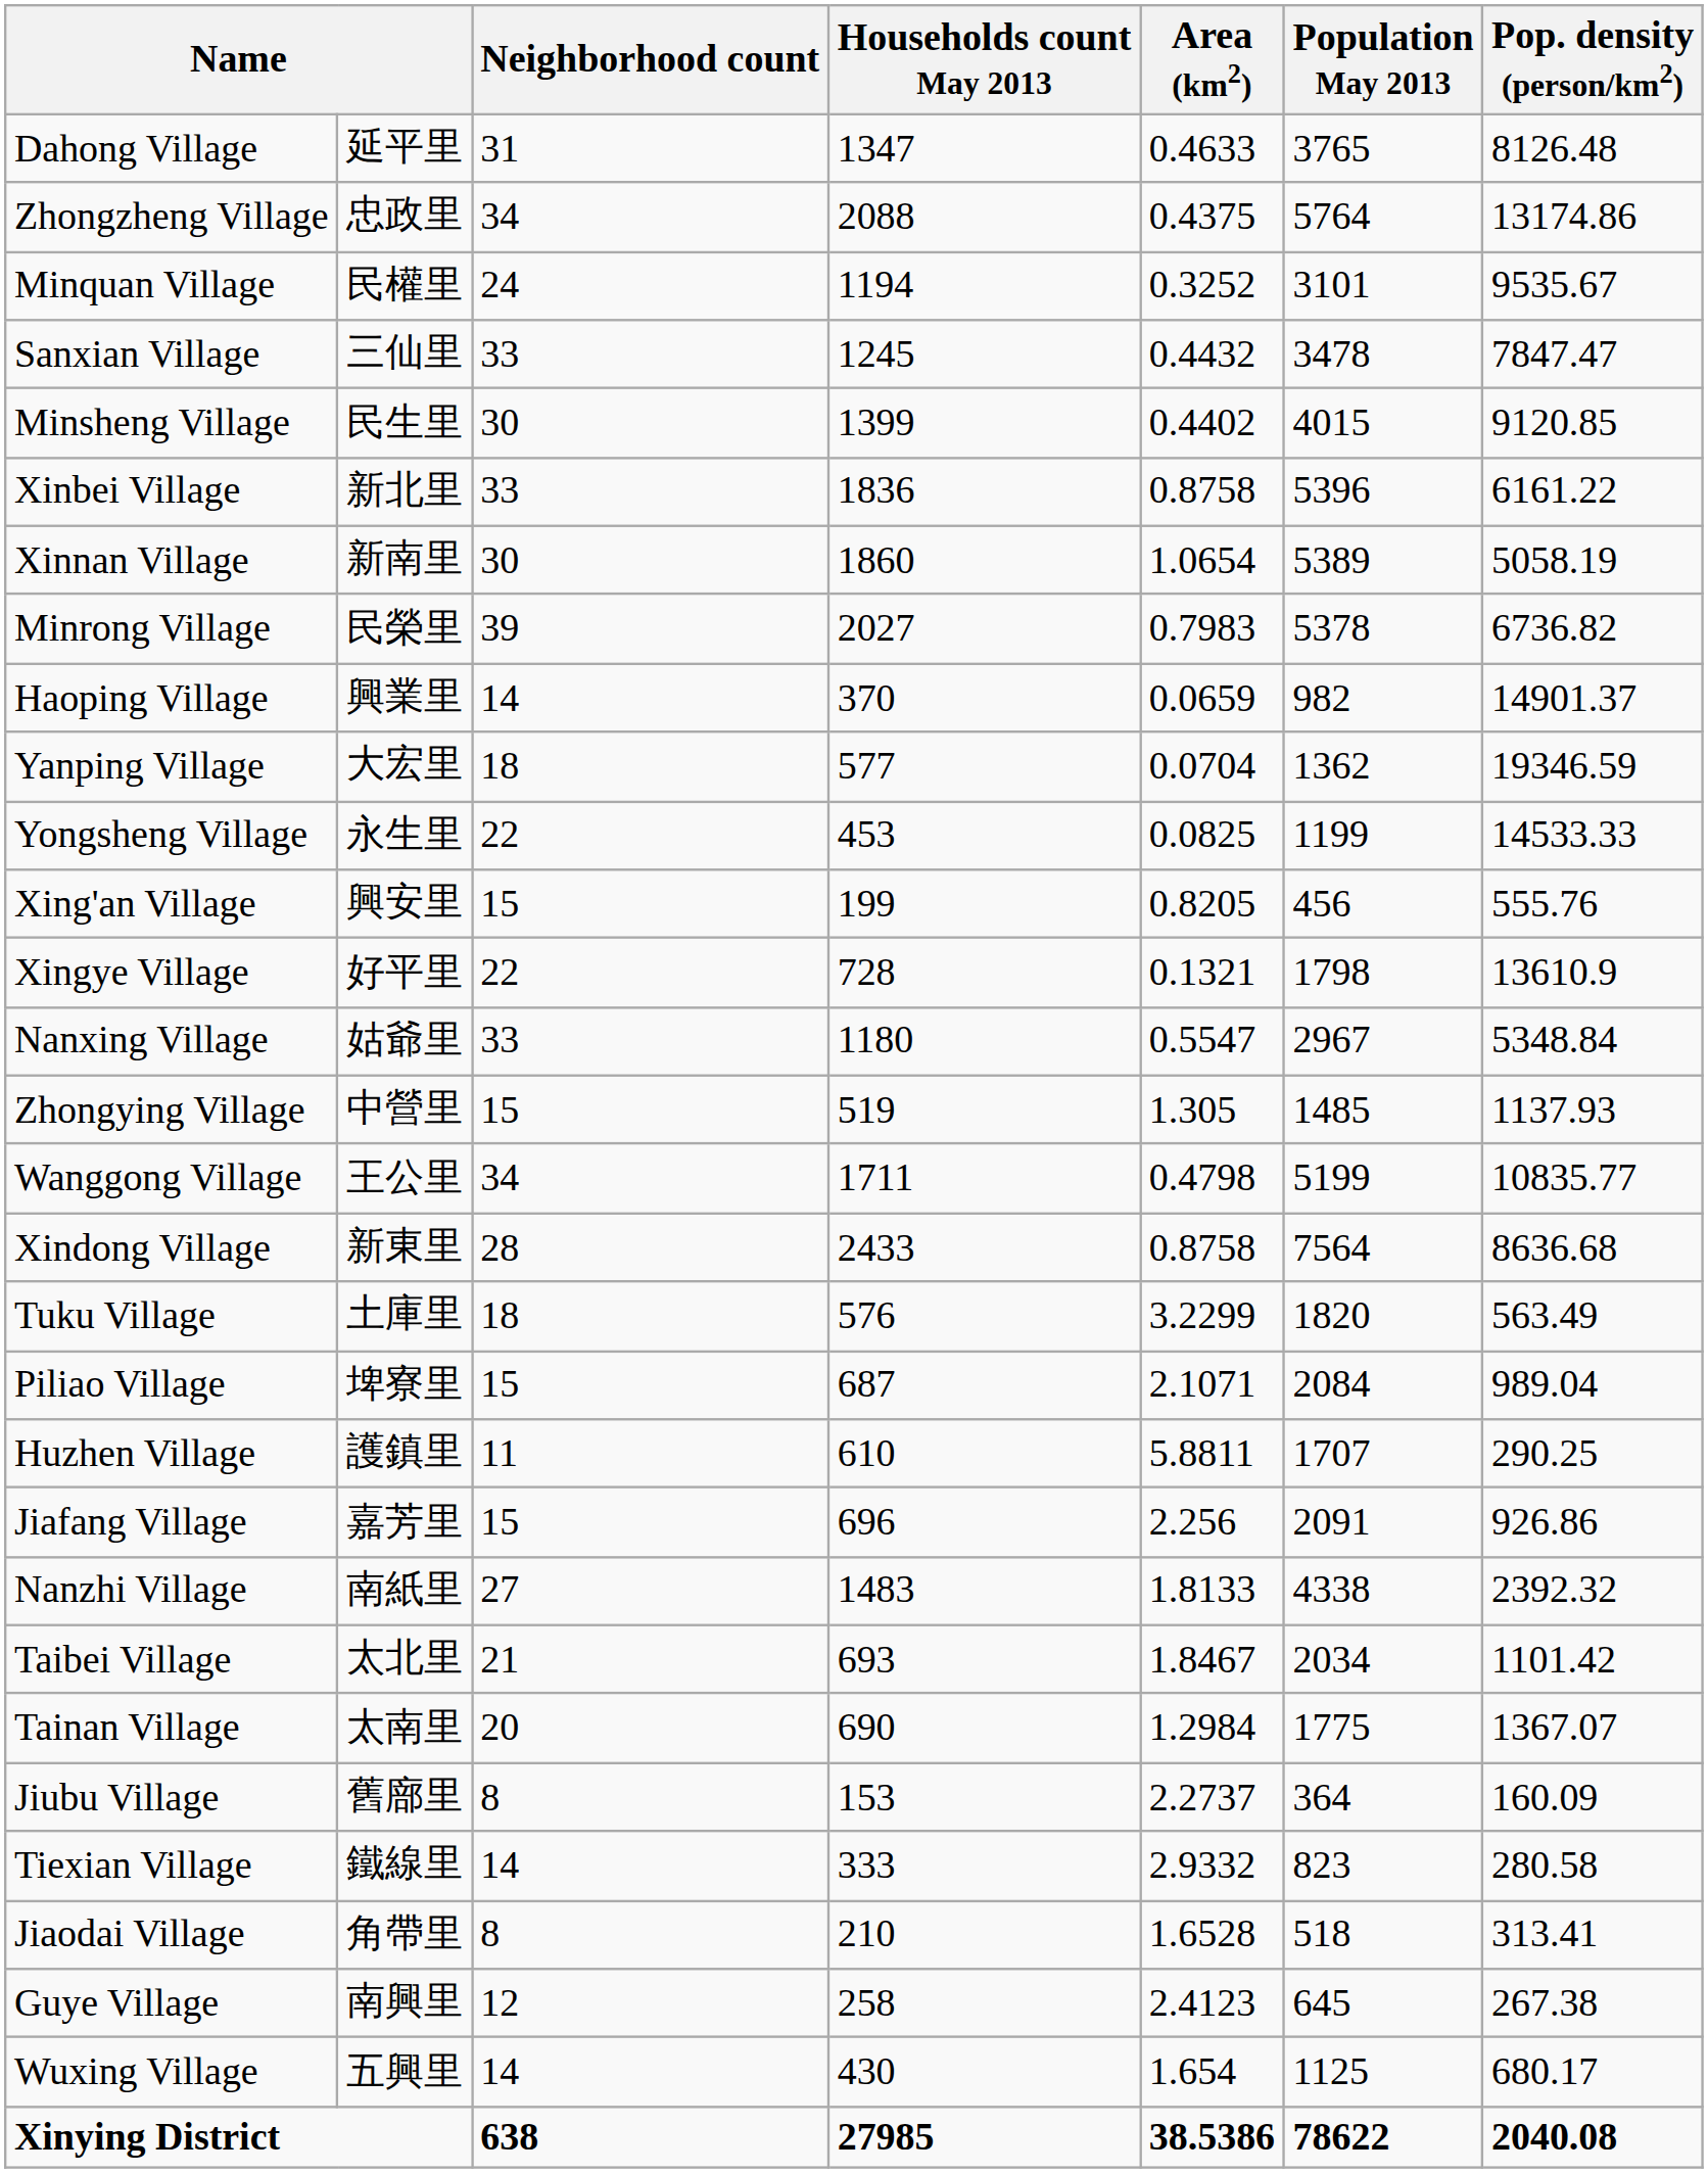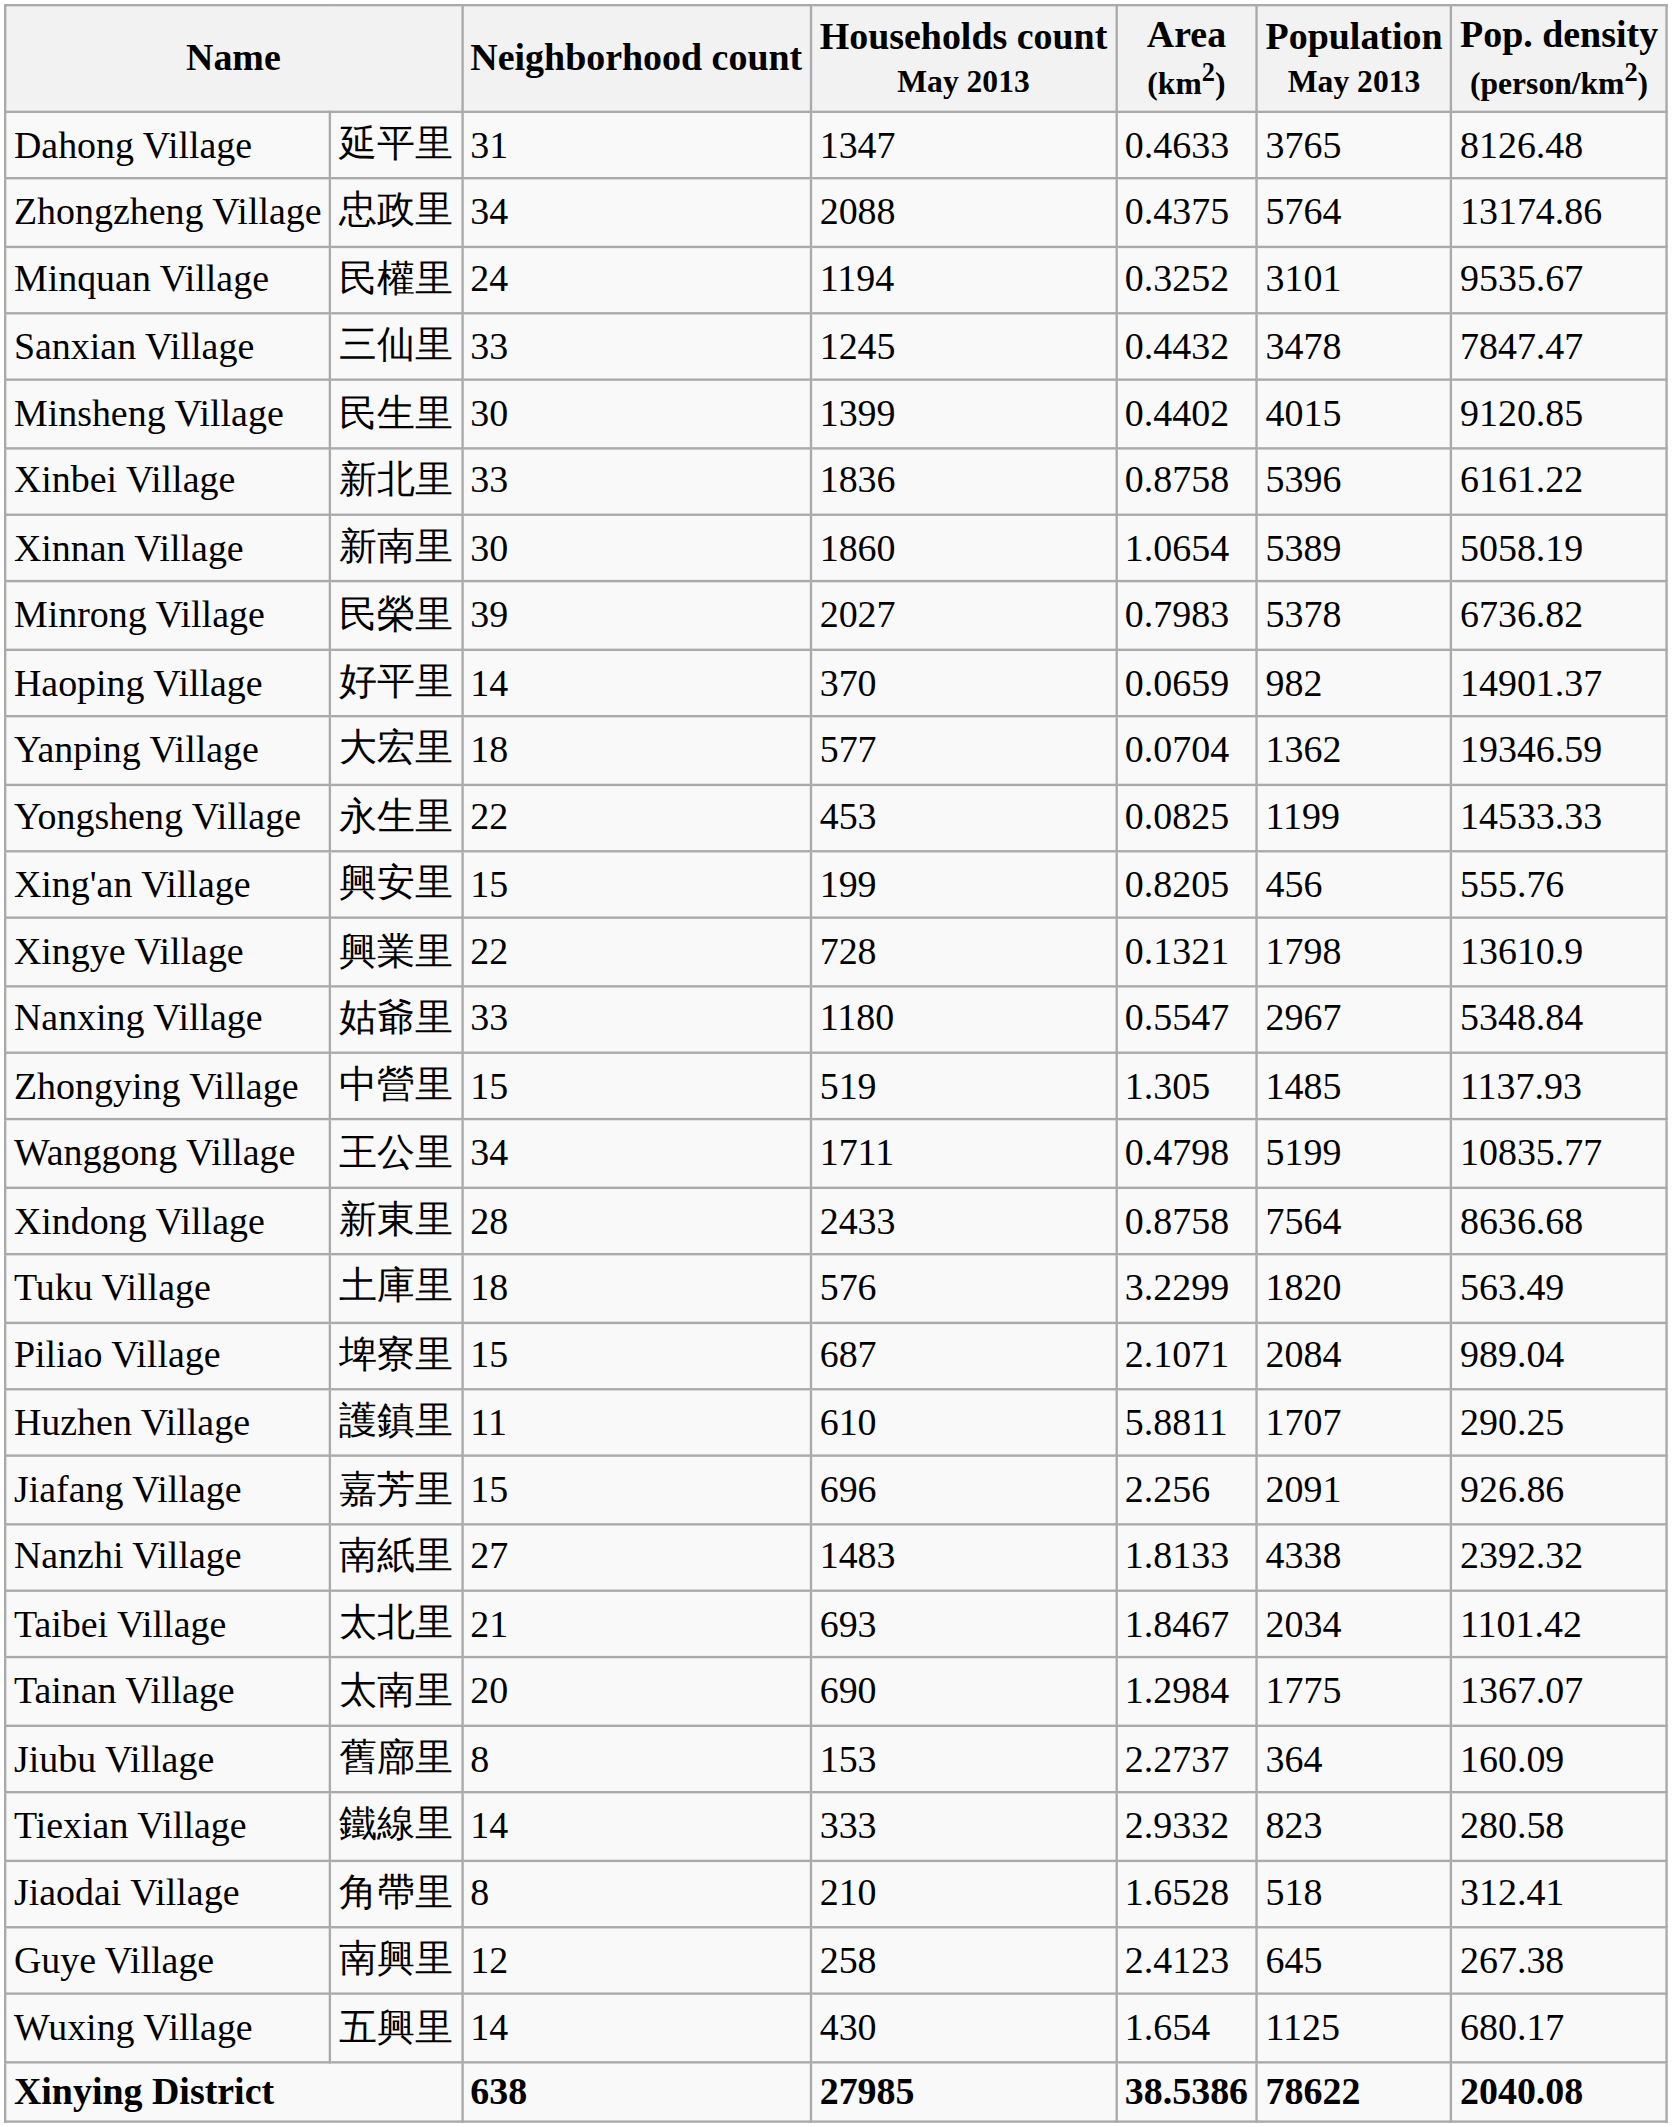 <table class="wikitable sortable">
 <tr>
 <th colspan=2>Name</th>
 <th>Neighborhood count</th>
 <th>Households count<br><small>May 2013</small></th>
 <th>Area<br><small>(km<sup>2</sup>)</small></th>
 <th>Population<br><small>May 2013</small></th>
 <th>Pop. density<br><small>(person/km<sup>2</sup>)</small></th>
 </tr>
 <tr>
 <td>Dahong Village</td>
 <td>延平里</td>
 <td>31</td>
 <td>1347</td>
 <td>0.4633</td>
 <td>3765</td>
 <td>8126.48</td>
 </tr>
 <tr>
 <td>Zhongzheng Village</td>
 <td>忠政里</td>
 <td>34</td>
 <td>2088</td>
 <td>0.4375</td>
 <td>5764</td>
 <td>13174.86</td>
 </tr>
 <tr>
 <td>Minquan Village</td>
 <td>民權里</td>
 <td>24</td>
 <td>1194</td>
 <td>0.3252</td>
 <td>3101</td>
 <td>9535.67</td>
 </tr>
 <tr>
 <td>Sanxian Village</td>
 <td>三仙里</td>
 <td>33</td>
 <td>1245</td>
 <td>0.4432</td>
 <td>3478</td>
 <td>7847.47</td>
 </tr>
 <tr>
 <td>Minsheng Village</td>
 <td>民生里</td>
 <td>30</td>
 <td>1399</td>
 <td>0.4402</td>
 <td>4015</td>
 <td>9120.85</td>
 </tr>
 <tr>
 <td>Xinbei Village</td>
 <td>新北里</td>
 <td>33</td>
 <td>1836</td>
 <td>0.8758</td>
 <td>5396</td>
 <td>6161.22</td>
 </tr>
 <tr>
 <td>Xinnan Village</td>
 <td>新南里</td>
 <td>30</td>
 <td>1860</td>
 <td>1.0654</td>
 <td>5389</td>
 <td>5058.19</td>
 </tr>
 <tr>
 <td>Minrong Village</td>
 <td>民榮里</td>
 <td>39</td>
 <td>2027</td>
 <td>0.7983</td>
 <td>5378</td>
 <td>6736.82</td>
 </tr>
 <tr>
 <td>Haoping Village</td>
-<td>興業里</td>
+<td>好平里</td>
 <td>14</td>
 <td>370</td>
 <td>0.0659</td>
 <td>982</td>
 <td>14901.37</td>
 </tr>
 <tr>
 <td>Yanping Village</td>
 <td>大宏里</td>
 <td>18</td>
 <td>577</td>
 <td>0.0704</td>
 <td>1362</td>
 <td>19346.59</td>
 </tr>
 <tr>
 <td>Yongsheng Village</td>
 <td>永生里</td>
 <td>22</td>
 <td>453</td>
 <td>0.0825</td>
 <td>1199</td>
 <td>14533.33</td>
 </tr>
 <tr>
 <td>Xing'an Village</td>
 <td>興安里</td>
 <td>15</td>
 <td>199</td>
 <td>0.8205</td>
 <td>456</td>
 <td>555.76</td>
 </tr>
 <tr>
 <td>Xingye Village</td>
-<td>好平里</td>
+<td>興業里</td>
 <td>22</td>
 <td>728</td>
 <td>0.1321</td>
 <td>1798</td>
 <td>13610.9</td>
 </tr>
 <tr>
 <td>Nanxing Village</td>
 <td>姑爺里</td>
 <td>33</td>
 <td>1180</td>
 <td>0.5547</td>
 <td>2967</td>
 <td>5348.84</td>
 </tr>
 <tr>
 <td>Zhongying Village</td>
 <td>中營里</td>
 <td>15</td>
 <td>519</td>
 <td>1.305</td>
 <td>1485</td>
 <td>1137.93</td>
 </tr>
 <tr>
 <td>Wanggong Village</td>
 <td>王公里</td>
 <td>34</td>
 <td>1711</td>
 <td>0.4798</td>
 <td>5199</td>
 <td>10835.77</td>
 </tr>
 <tr>
 <td>Xindong Village</td>
 <td>新東里</td>
 <td>28</td>
 <td>2433</td>
 <td>0.8758</td>
 <td>7564</td>
 <td>8636.68</td>
 </tr>
 <tr>
 <td>Tuku Village</td>
 <td>土庫里</td>
 <td>18</td>
 <td>576</td>
 <td>3.2299</td>
 <td>1820</td>
 <td>563.49</td>
 </tr>
 <tr>
 <td>Piliao Village</td>
 <td>埤寮里</td>
 <td>15</td>
 <td>687</td>
 <td>2.1071</td>
 <td>2084</td>
 <td>989.04</td>
 </tr>
 <tr>
 <td>Huzhen Village</td>
 <td>護鎮里</td>
 <td>11</td>
 <td>610</td>
 <td>5.8811</td>
 <td>1707</td>
 <td>290.25</td>
 </tr>
 <tr>
 <td>Jiafang Village</td>
 <td>嘉芳里</td>
 <td>15</td>
 <td>696</td>
 <td>2.256</td>
 <td>2091</td>
 <td>926.86</td>
 </tr>
 <tr>
 <td>Nanzhi Village</td>
 <td>南紙里</td>
 <td>27</td>
 <td>1483</td>
 <td>1.8133</td>
 <td>4338</td>
 <td>2392.32</td>
 </tr>
 <tr>
 <td>Taibei Village</td>
 <td>太北里</td>
 <td>21</td>
 <td>693</td>
 <td>1.8467</td>
 <td>2034</td>
 <td>1101.42</td>
 </tr>
 <tr>
 <td>Tainan Village</td>
 <td>太南里</td>
 <td>20</td>
 <td>690</td>
 <td>1.2984</td>
 <td>1775</td>
 <td>1367.07</td>
 </tr>
 <tr>
 <td>Jiubu Village</td>
 <td>舊廍里</td>
 <td>8</td>
 <td>153</td>
 <td>2.2737</td>
 <td>364</td>
 <td>160.09</td>
 </tr>
 <tr>
 <td>Tiexian Village</td>
 <td 鐵線里 (臺南市)>鐵線里</td>
 <td>14</td>
 <td>333</td>
 <td>2.9332</td>
 <td>823</td>
 <td>280.58</td>
 </tr>
 <tr>
 <td>Jiaodai Village</td>
 <td>角帶里</td>
 <td>8</td>
 <td>210</td>
 <td>1.6528</td>
 <td>518</td>
-<td>313.41</td>
+<td>312.41</td>
 </tr>
 <tr>
 <td>Guye Village</td>
 <td>南興里</td>
 <td>12</td>
 <td>258</td>
 <td>2.4123</td>
 <td>645</td>
 <td>267.38</td>
 </tr>
 <tr>
 <td>Wuxing Village</td>
 <td>五興里</td>
 <td>14</td>
 <td>430</td>
 <td>1.654</td>
 <td>1125</td>
 <td>680.17</td>
 </tr>
 <tr>
 <td colspan=2><strong>Xinying District</strong></td>
 <td><strong>638</strong></td>
 <td><strong>27985</strong></td>
 <td><strong>38.5386</strong></td>
 <td><strong>78622</strong></td>
 <td><strong>2040.08</strong></td>
 </tr>
 </table>
